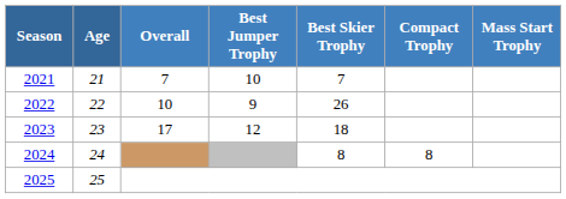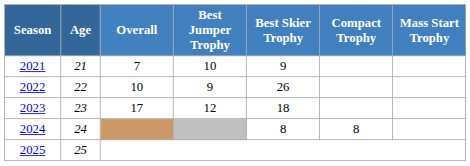 <table class="wikitable" style="font-size:95%; text-align:center; border:grey solid 1px; border-collapse:collapse; background:#ffffff;">
 <tr>
 <th style="background-color:#369; color:white; width:60px;">Season</th>
 <th style="background-color:#369; color:white; width:40px;">Age</th>
 <th style="background-color:#4180be; color:white; width:80px;">Overall</th>
 <th style="background-color:#4180be; color:white; width:80px;">Best Jumper<br>Trophy</th>
 <th style="background-color:#4180be; color:white; width:80px;">Best Skier<br>Trophy</th>
 <th style="background-color:#4180be; color:white; width:80px;">Compact<br>Trophy</th>
 <th style="background-color:#4180be; color:white; width:80px;">Mass Start<br>Trophy</th>
 </tr>
 <tr>
 <td><a href='#'>2021</a></td>
 <td><em>21</em></td>
 <td>7</td>
 <td>10</td>
-<td>7</td>
+<td>9</td>
 <td></td>
 <td></td>
 </tr>
 <tr>
 <td><a href='#'>2022</a></td>
 <td><em>22</em></td>
 <td>10</td>
 <td>9</td>
 <td>26</td>
 <td></td>
 <td></td>
 </tr>
 <tr>
 <td><a href='#'>2023</a></td>
 <td><em>23</em></td>
 <td>17</td>
 <td>12</td>
 <td>18</td>
 <td></td>
 <td></td>
 </tr>
 <tr>
 <td><a href='#'>2024</a></td>
 <td><em>24</em></td>
 <td style="background:#c96;"></td>
 <td style="background:silver;"></td>
 <td>8</td>
 <td>8</td>
 <td></td>
 </tr>
 <tr>
 <td><a href='#'>2025</a></td>
 <td><em>25</em></td>
 <td colspan=5><em></em></td>
 </tr>
 </table>
